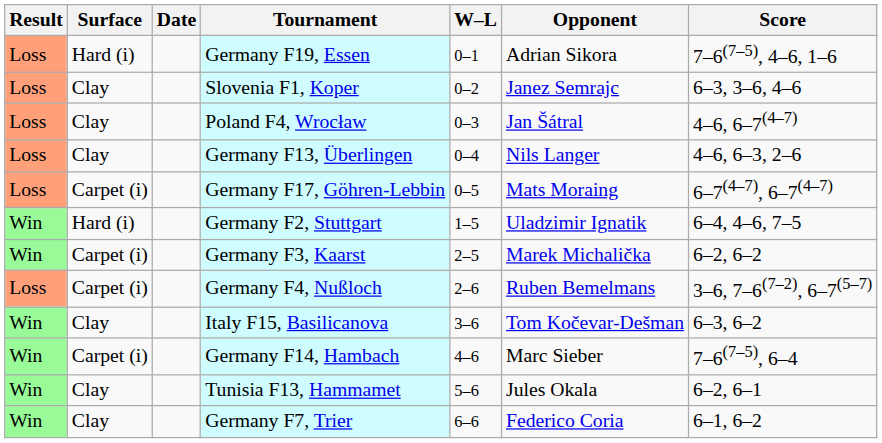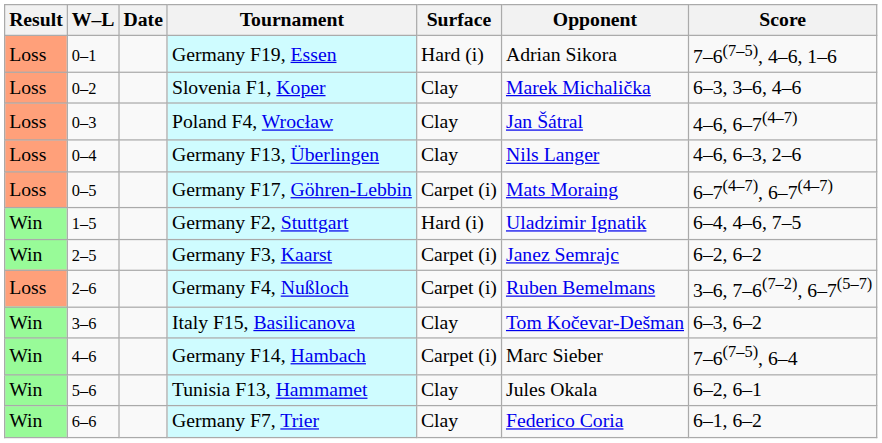 <table class="sortable wikitable nowrap">
 <tr>
 <th>Result</th>
-<th>Surface</th>
+<th class="unsortable">W–L</th>
 <th>Date</th>
 <th>Tournament</th>
-<th class="unsortable">W–L</th>
+<th>Surface</th>
 <th>Opponent</th>
 <th class="unsortable">Score</th>
 </tr>
 <tr>
 <td bgcolor=FFA07A>Loss</td>
-<td>Hard (i)</td>
+<td><small>0–1</small></td>
 <td></td>
 <td style="background:#cffcff;">Germany F19, <a href='#'>Essen</a></td>
-<td><small>0–1</small></td>
+<td>Hard (i)</td>
 <td> Adrian Sikora</td>
 <td>7–6<sup>(7–5)</sup>, 4–6, 1–6</td>
 </tr>
 <tr>
 <td bgcolor=FFA07A>Loss</td>
-<td>Clay</td>
+<td><small>0–2</small></td>
 <td></td>
 <td style="background:#cffcff;">Slovenia F1, <a href='#'>Koper</a></td>
-<td><small>0–2</small></td>
-<td> <a href='#'>Janez Semrajc</a></td>
+<td>Clay</td>
+<td> <a href='#'>Marek Michalička</a></td>
 <td>6–3, 3–6, 4–6</td>
 </tr>
 <tr>
 <td bgcolor=FFA07A>Loss</td>
-<td>Clay</td>
+<td><small>0–3</small></td>
 <td></td>
 <td style="background:#cffcff;">Poland F4, <a href='#'>Wrocław</a></td>
-<td><small>0–3</small></td>
+<td>Clay</td>
 <td> <a href='#'>Jan Šátral</a></td>
 <td>4–6, 6–7<sup>(4–7)</sup></td>
 </tr>
 <tr>
 <td bgcolor=FFA07A>Loss</td>
-<td>Clay</td>
+<td><small>0–4</small></td>
 <td></td>
 <td style="background:#cffcff;">Germany F13, <a href='#'>Überlingen</a></td>
-<td><small>0–4</small></td>
+<td>Clay</td>
 <td> <a href='#'>Nils Langer</a></td>
 <td>4–6, 6–3, 2–6</td>
 </tr>
 <tr>
 <td bgcolor=FFA07A>Loss</td>
-<td>Carpet (i)</td>
+<td><small>0–5</small></td>
 <td></td>
 <td style="background:#cffcff;">Germany F17, <a href='#'>Göhren-Lebbin</a></td>
-<td><small>0–5</small></td>
+<td>Carpet (i)</td>
 <td> <a href='#'>Mats Moraing</a></td>
 <td>6–7<sup>(4–7)</sup>, 6–7<sup>(4–7)</sup></td>
 </tr>
 <tr>
 <td bgcolor=98FB98>Win</td>
-<td>Hard (i)</td>
+<td><small>1–5</small></td>
 <td></td>
 <td style="background:#cffcff;">Germany F2, <a href='#'>Stuttgart</a></td>
-<td><small>1–5</small></td>
+<td>Hard (i)</td>
 <td> <a href='#'>Uladzimir Ignatik</a></td>
 <td>6–4, 4–6, 7–5</td>
 </tr>
 <tr>
 <td bgcolor=98FB98>Win</td>
-<td>Carpet (i)</td>
+<td><small>2–5</small></td>
 <td></td>
 <td style="background:#cffcff;">Germany F3, <a href='#'>Kaarst</a></td>
-<td><small>2–5</small></td>
-<td> <a href='#'>Marek Michalička</a></td>
+<td>Carpet (i)</td>
+<td> <a href='#'>Janez Semrajc</a></td>
 <td>6–2, 6–2</td>
 </tr>
 <tr>
 <td bgcolor=FFA07A>Loss</td>
-<td>Carpet (i)</td>
+<td><small>2–6</small></td>
 <td></td>
 <td style="background:#cffcff;">Germany F4, <a href='#'>Nußloch</a></td>
-<td><small>2–6</small></td>
+<td>Carpet (i)</td>
 <td> <a href='#'>Ruben Bemelmans</a></td>
 <td>3–6, 7–6<sup>(7–2)</sup>, 6–7<sup>(5–7)</sup></td>
 </tr>
 <tr>
 <td bgcolor=98FB98>Win</td>
-<td>Clay</td>
+<td><small>3–6</small></td>
 <td></td>
 <td style="background:#cffcff;">Italy F15, <a href='#'>Basilicanova</a></td>
-<td><small>3–6</small></td>
+<td>Clay</td>
 <td> <a href='#'>Tom Kočevar-Dešman</a></td>
 <td>6–3, 6–2</td>
 </tr>
 <tr>
 <td bgcolor=98FB98>Win</td>
-<td>Carpet (i)</td>
+<td><small>4–6</small></td>
 <td></td>
 <td style="background:#cffcff;">Germany F14, <a href='#'>Hambach</a></td>
-<td><small>4–6</small></td>
+<td>Carpet (i)</td>
 <td> Marc Sieber</td>
 <td>7–6<sup>(7–5)</sup>, 6–4</td>
 </tr>
 <tr>
 <td bgcolor=98FB98>Win</td>
-<td>Clay</td>
+<td><small>5–6</small></td>
 <td></td>
 <td style="background:#cffcff;">Tunisia F13, <a href='#'>Hammamet</a></td>
-<td><small>5–6</small></td>
+<td>Clay</td>
 <td> Jules Okala</td>
 <td>6–2, 6–1</td>
 </tr>
 <tr>
 <td bgcolor=98FB98>Win</td>
-<td>Clay</td>
+<td><small>6–6</small></td>
 <td></td>
 <td style="background:#cffcff;">Germany F7, <a href='#'>Trier</a></td>
-<td><small>6–6</small></td>
+<td>Clay</td>
 <td> <a href='#'>Federico Coria</a></td>
 <td>6–1, 6–2</td>
 </tr>
 </table>
